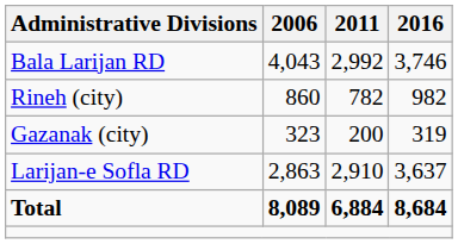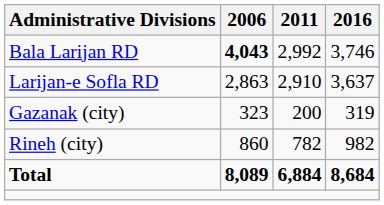 <table class="wikitable">
 <tr>
 <th>Administrative Divisions</th>
 <th>2006</th>
 <th>2011</th>
 <th>2016</th>
 </tr>
 <tr>
 <td><a href='#'>Bala Larijan RD</a></td>
-<td style="text-align: right;">4,043</td>
+<td style="text-align: right;"><strong>4,043</strong></td>
 <td style="text-align: right;">2,992</td>
 <td style="text-align: right;">3,746</td>
 </tr>
 <tr>
-<td><a href='#'>Rineh</a> (city)</td>
-<td style="text-align: right;">860</td>
-<td style="text-align: right;">782</td>
-<td style="text-align: right;">982</td>
+<td><a href='#'>Larijan-e Sofla RD</a></td>
+<td style="text-align: right;">2,863</td>
+<td style="text-align: right;">2,910</td>
+<td style="text-align: right;">3,637</td>
 </tr>
 <tr>
 <td><a href='#'>Gazanak</a> (city)</td>
 <td style="text-align: right;">323</td>
 <td style="text-align: right;">200</td>
 <td style="text-align: right;">319</td>
 </tr>
 <tr>
-<td><a href='#'>Larijan-e Sofla RD</a></td>
-<td style="text-align: right;">2,863</td>
-<td style="text-align: right;">2,910</td>
-<td style="text-align: right;">3,637</td>
+<td><a href='#'>Rineh</a> (city)</td>
+<td style="text-align: right;">860</td>
+<td style="text-align: right;">782</td>
+<td style="text-align: right;">982</td>
 </tr>
 <tr>
 <td><strong>Total</strong></td>
 <td style="text-align: right;"><strong>8,089</strong></td>
 <td style="text-align: right;"><strong>6,884</strong></td>
 <td style="text-align: right;"><strong>8,684</strong></td>
 </tr>
 <tr>
 <td colspan=4></td>
 </tr>
 </table>
